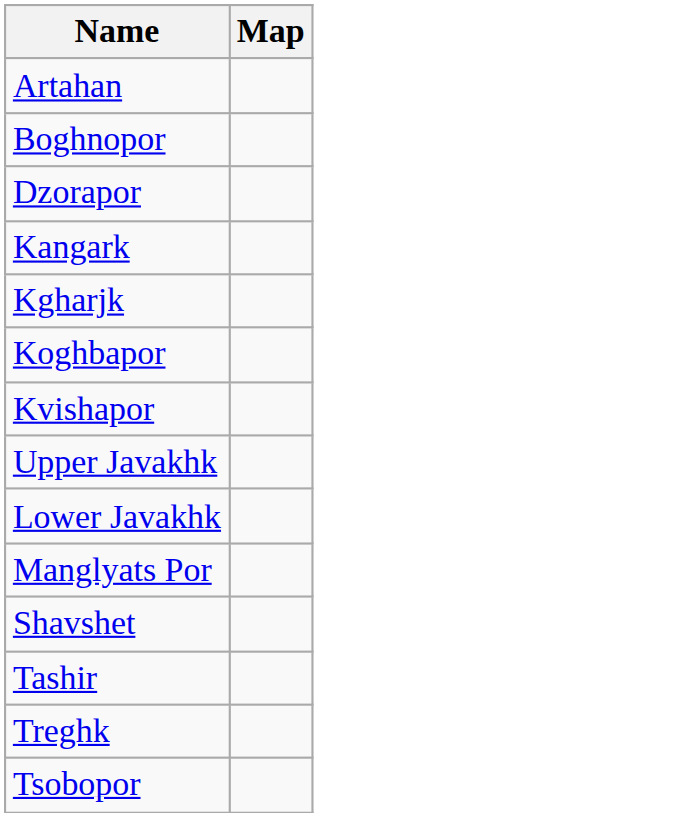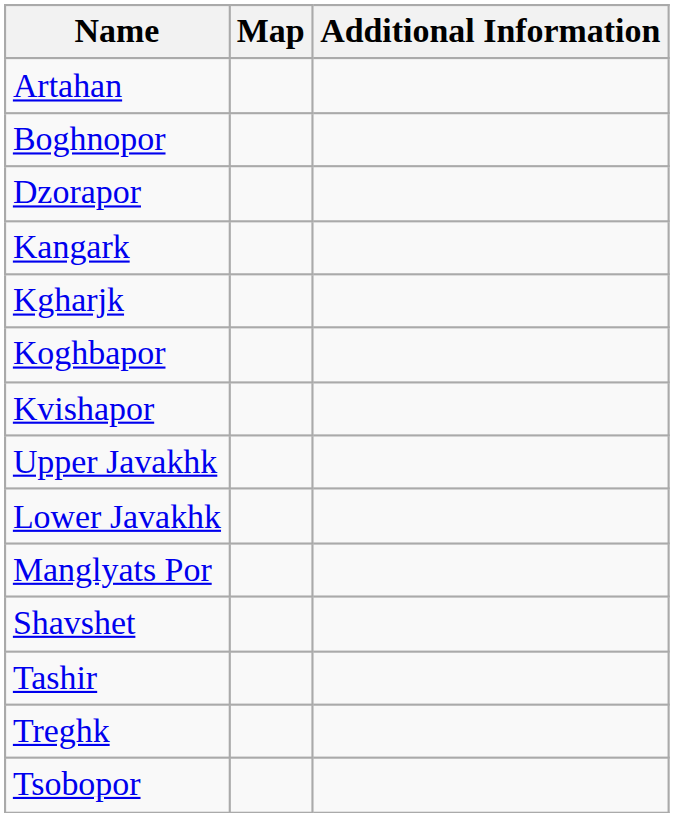 <table class="wikitable">
 <tr>
 <th>Name</th>
 <th>Map</th>
+<th>Additional Information</th>
 </tr>
 <tr>
 <td><a href='#'>Artahan</a></td>
+<td></td>
 <td></td>
 </tr>
 <tr>
 <td><a href='#'>Boghnopor</a></td>
 <td></td>
+<td></td>
 </tr>
 <tr>
 <td><a href='#'>Dzorapor</a></td>
+<td></td>
 <td></td>
 </tr>
 <tr>
 <td><a href='#'>Kangark</a></td>
 <td></td>
+<td></td>
 </tr>
 <tr>
 <td><a href='#'>Kgharjk</a></td>
+<td></td>
 <td></td>
 </tr>
 <tr>
 <td><a href='#'>Koghbapor</a></td>
 <td></td>
+<td></td>
 </tr>
 <tr>
 <td><a href='#'>Kvishapor</a></td>
+<td></td>
 <td></td>
 </tr>
 <tr>
 <td><a href='#'>Upper Javakhk</a></td>
 <td></td>
+<td></td>
 </tr>
 <tr>
 <td><a href='#'>Lower Javakhk</a></td>
+<td></td>
 <td></td>
 </tr>
 <tr>
 <td><a href='#'>Manglyats Por</a></td>
 <td></td>
+<td></td>
 </tr>
 <tr>
 <td><a href='#'>Shavshet</a></td>
+<td></td>
 <td></td>
 </tr>
 <tr>
 <td><a href='#'>Tashir</a></td>
 <td></td>
+<td></td>
 </tr>
 <tr>
 <td><a href='#'>Treghk</a></td>
+<td></td>
 <td></td>
 </tr>
 <tr>
 <td><a href='#'>Tsobopor</a></td>
 <td></td>
+<td></td>
 </tr>
 </table>
